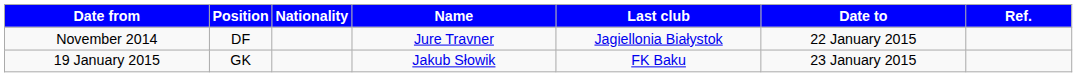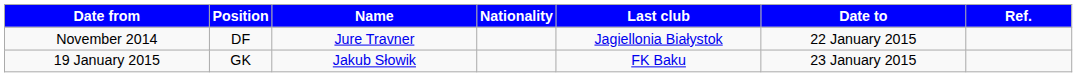 <table class="wikitable" style="text-align:center; font-size:90%">
 <tr>
 <th style="background:#00f; color:white; width:200px;">Date from</th>
 <th style="background:#00f; color:white; width:50px;">Position</th>
+<th style="background:#00f; color:white; width:200px;">Name</th>
 <th style="background:#00f; color:white; width:50px;">Nationality</th>
-<th style="background:#00f; color:white; width:200px;">Name</th>
 <th style="background:#00f; color:white; width:200px;">Last club</th>
 <th style="background:#00f; color:white; width:200px;">Date to</th>
 <th style="background:#00f; color:white; width:100px;">Ref.</th>
 </tr>
 <tr>
 <td>November 2014</td>
 <td>DF</td>
+<td><a href='#'>Jure Travner</a></td>
 <td></td>
-<td><a href='#'>Jure Travner</a></td>
 <td><a href='#'>Jagiellonia Białystok</a></td>
 <td>22 January 2015</td>
 <td></td>
 </tr>
 <tr>
 <td>19 January 2015</td>
 <td>GK</td>
+<td><a href='#'>Jakub Słowik</a></td>
 <td></td>
-<td><a href='#'>Jakub Słowik</a></td>
 <td><a href='#'>FK Baku</a></td>
 <td>23 January 2015</td>
 <td></td>
 </tr>
 </table>
